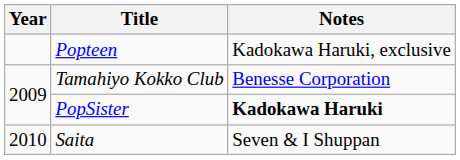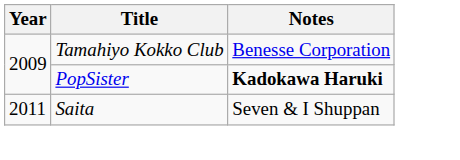 <table class="wikitable">
 <tr>
 <th>Year</th>
 <th>Title</th>
 <th>Notes</th>
-</tr>
-<tr>
-<td></td>
-<td><em><a href='#'>Popteen</a></em></td>
-<td>Kadokawa Haruki, exclusive</td>
 </tr>
 <tr>
 <td rowspan="2">2009</td>
 <td><em>Tamahiyo Kokko Club</em></td>
 <td><a href='#'>Benesse Corporation</a></td>
 </tr>
 <tr>
 <td><em><a href='#'>PopSister</a></em></td>
 <td><strong>Kadokawa Haruki</strong></td>
 </tr>
 <tr>
-<td>2010</td>
+<td>2011</td>
 <td><em>Saita</em></td>
 <td>Seven & I Shuppan</td>
 </tr>
 </table>
